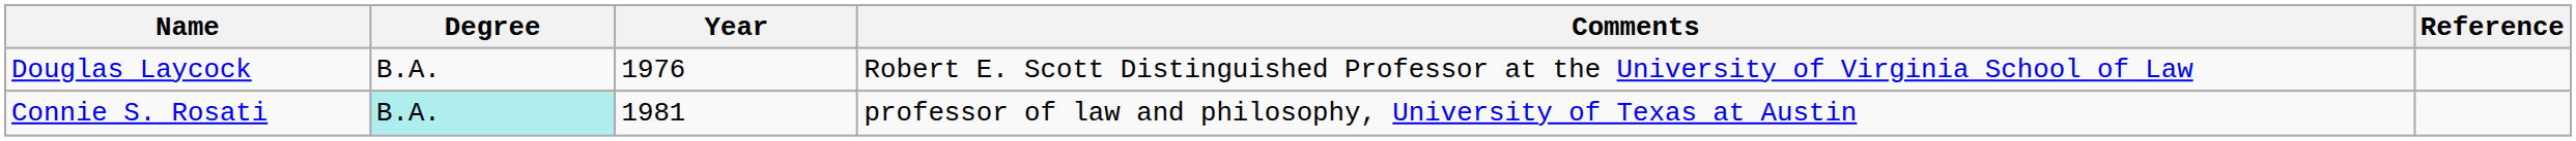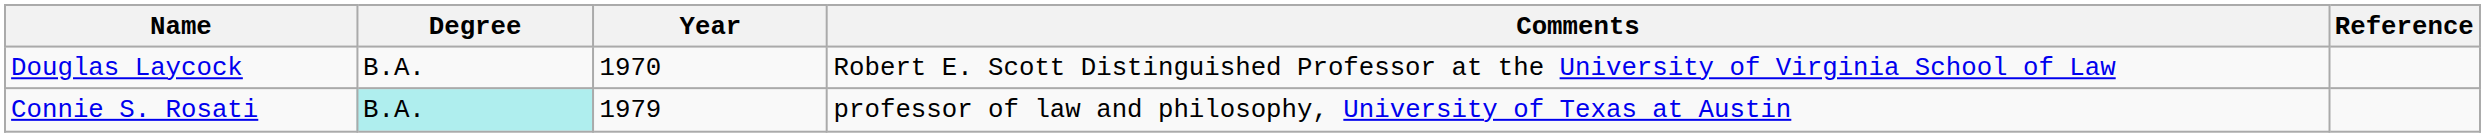 <table class="wikitable sortable">
 <tr>
 <th style="width:15%;">Name</th>
 <th style="width:10%;">Degree</th>
 <th style="width:10%;">Year</th>
 <th style="width:65%;">Comments</th>
 <th style="width:5%;">Reference</th>
 </tr>
 <tr>
 <td><a href='#'>Douglas Laycock</a></td>
 <td>B.A.</td>
-<td>1976</td>
+<td>1970</td>
 <td>Robert E. Scott Distinguished Professor at the <a href='#'>University of Virginia School of Law</a></td>
 <td></td>
 </tr>
 <tr>
 <td><a href='#'>Connie S. Rosati</a></td>
 <td style="background: paleturquoise;">B.A.</td>
-<td>1981</td>
+<td>1979</td>
 <td>professor of law and philosophy, <a href='#'>University of Texas at Austin</a></td>
 <td></td>
 </tr>
 </table>
